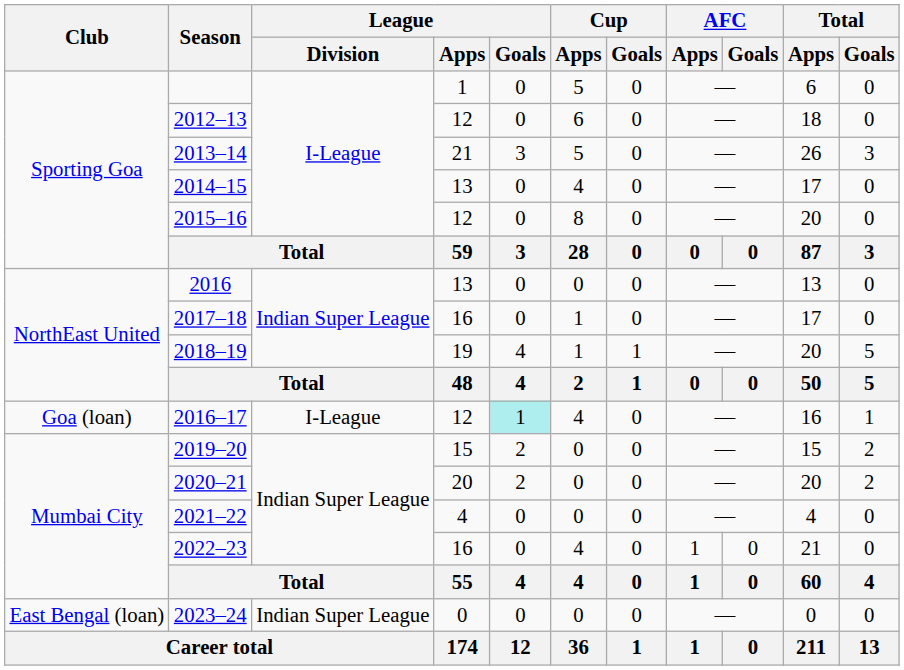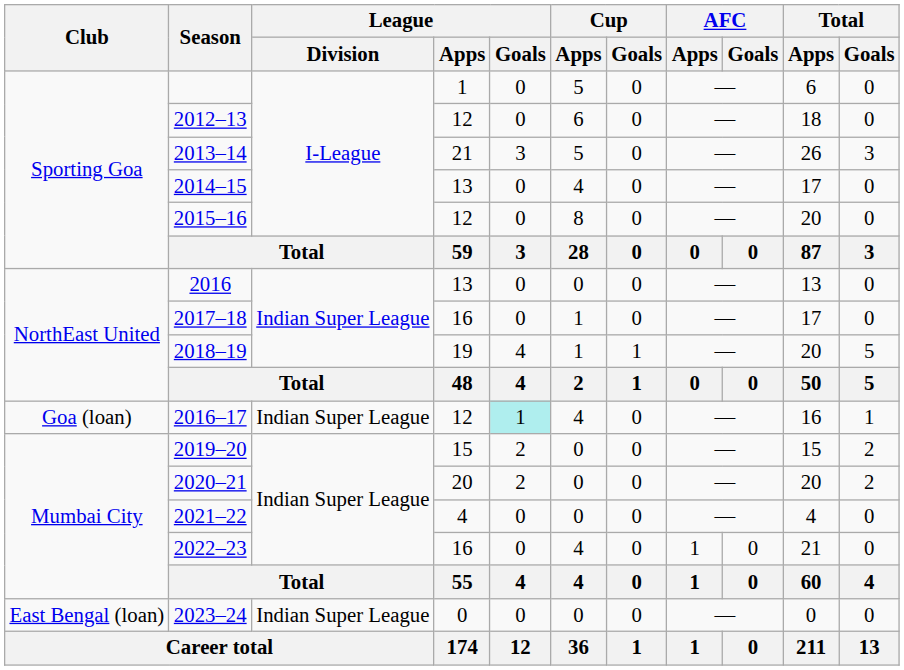 <table class="wikitable" style="font-size; text-align:center;">
 <tr>
 <th rowspan="2">Club</th>
 <th rowspan="2">Season</th>
 <th colspan="3">League</th>
 <th colspan="2">Cup</th>
 <th colspan="2"><a href='#'>AFC</a></th>
 <th colspan="2">Total</th>
 </tr>
 <tr>
 <th>Division</th>
 <th>Apps</th>
 <th>Goals</th>
 <th>Apps</th>
 <th>Goals</th>
 <th>Apps</th>
 <th>Goals</th>
 <th>Apps</th>
 <th>Goals</th>
 </tr>
 <tr>
 <td rowspan="6"><a href='#'>Sporting Goa</a></td>
 <td></td>
 <td rowspan="5"><a href='#'>I-League</a></td>
 <td>1</td>
 <td>0</td>
 <td>5</td>
 <td>0</td>
 <td colspan="2">—</td>
 <td>6</td>
 <td>0</td>
 </tr>
 <tr>
 <td><a href='#'>2012–13</a></td>
 <td>12</td>
 <td>0</td>
 <td>6</td>
 <td>0</td>
 <td colspan="2">—</td>
 <td>18</td>
 <td>0</td>
 </tr>
 <tr>
 <td><a href='#'>2013–14</a></td>
 <td>21</td>
 <td>3</td>
 <td>5</td>
 <td>0</td>
 <td colspan="2">—</td>
 <td>26</td>
 <td>3</td>
 </tr>
 <tr>
 <td><a href='#'>2014–15</a></td>
 <td>13</td>
 <td>0</td>
 <td>4</td>
 <td>0</td>
 <td colspan="2">—</td>
 <td>17</td>
 <td>0</td>
 </tr>
 <tr>
 <td><a href='#'>2015–16</a></td>
 <td>12</td>
 <td>0</td>
 <td>8</td>
 <td>0</td>
 <td colspan="2">—</td>
 <td>20</td>
 <td>0</td>
 </tr>
 <tr>
 <th colspan="2">Total</th>
 <th>59</th>
 <th>3</th>
 <th>28</th>
 <th>0</th>
 <th>0</th>
 <th>0</th>
 <th>87</th>
 <th>3</th>
 </tr>
 <tr>
 <td rowspan="4"><a href='#'>NorthEast United</a></td>
 <td><a href='#'>2016</a></td>
 <td rowspan="3"><a href='#'>Indian Super League</a></td>
 <td>13</td>
 <td>0</td>
 <td>0</td>
 <td>0</td>
 <td colspan="2">—</td>
 <td>13</td>
 <td>0</td>
 </tr>
 <tr>
 <td><a href='#'>2017–18</a></td>
 <td>16</td>
 <td>0</td>
 <td>1</td>
 <td>0</td>
 <td colspan="2">—</td>
 <td>17</td>
 <td>0</td>
 </tr>
 <tr>
 <td><a href='#'>2018–19</a></td>
 <td>19</td>
 <td>4</td>
 <td>1</td>
 <td>1</td>
 <td colspan="2">—</td>
 <td>20</td>
 <td>5</td>
 </tr>
 <tr>
 <th colspan="2">Total</th>
 <th>48</th>
 <th>4</th>
 <th>2</th>
 <th>1</th>
 <th>0</th>
 <th>0</th>
 <th>50</th>
 <th>5</th>
 </tr>
 <tr>
 <td rowspan="1"><a href='#'>Goa</a> (loan)</td>
 <td><a href='#'>2016–17</a></td>
-<td rowspan="1">I-League</td>
+<td rowspan="1">Indian Super League</td>
 <td>12</td>
 <td style="background: paleturquoise;">1</td>
 <td>4</td>
 <td>0</td>
 <td colspan="2">—</td>
 <td>16</td>
 <td>1</td>
 </tr>
 <tr>
 <td rowspan="5"><a href='#'>Mumbai City</a></td>
 <td><a href='#'>2019–20</a></td>
 <td rowspan="4">Indian Super League</td>
 <td>15</td>
 <td>2</td>
 <td>0</td>
 <td>0</td>
 <td colspan="2">—</td>
 <td>15</td>
 <td>2</td>
 </tr>
 <tr>
 <td><a href='#'>2020–21</a></td>
 <td>20</td>
 <td>2</td>
 <td>0</td>
 <td>0</td>
 <td colspan="2">—</td>
 <td>20</td>
 <td>2</td>
 </tr>
 <tr>
 <td><a href='#'>2021–22</a></td>
 <td>4</td>
 <td>0</td>
 <td>0</td>
 <td>0</td>
 <td colspan="2">—</td>
 <td>4</td>
 <td>0</td>
 </tr>
 <tr>
 <td><a href='#'>2022–23</a></td>
 <td>16</td>
 <td>0</td>
 <td>4</td>
 <td>0</td>
 <td>1</td>
 <td>0</td>
 <td>21</td>
 <td>0</td>
 </tr>
 <tr>
 <th colspan="2">Total</th>
 <th>55</th>
 <th>4</th>
 <th>4</th>
 <th>0</th>
 <th>1</th>
 <th>0</th>
 <th>60</th>
 <th>4</th>
 </tr>
 <tr>
 <td rowspan="1"><a href='#'>East Bengal</a> (loan)</td>
 <td><a href='#'>2023–24</a></td>
 <td rowspan="1">Indian Super League</td>
 <td>0</td>
 <td>0</td>
 <td>0</td>
 <td>0</td>
 <td colspan="2">—</td>
 <td>0</td>
 <td>0</td>
 </tr>
 <tr>
 <th colspan="3">Career total</th>
 <th>174</th>
 <th>12</th>
 <th>36</th>
 <th>1</th>
 <th>1</th>
 <th>0</th>
 <th>211</th>
 <th>13</th>
 </tr>
 </table>
